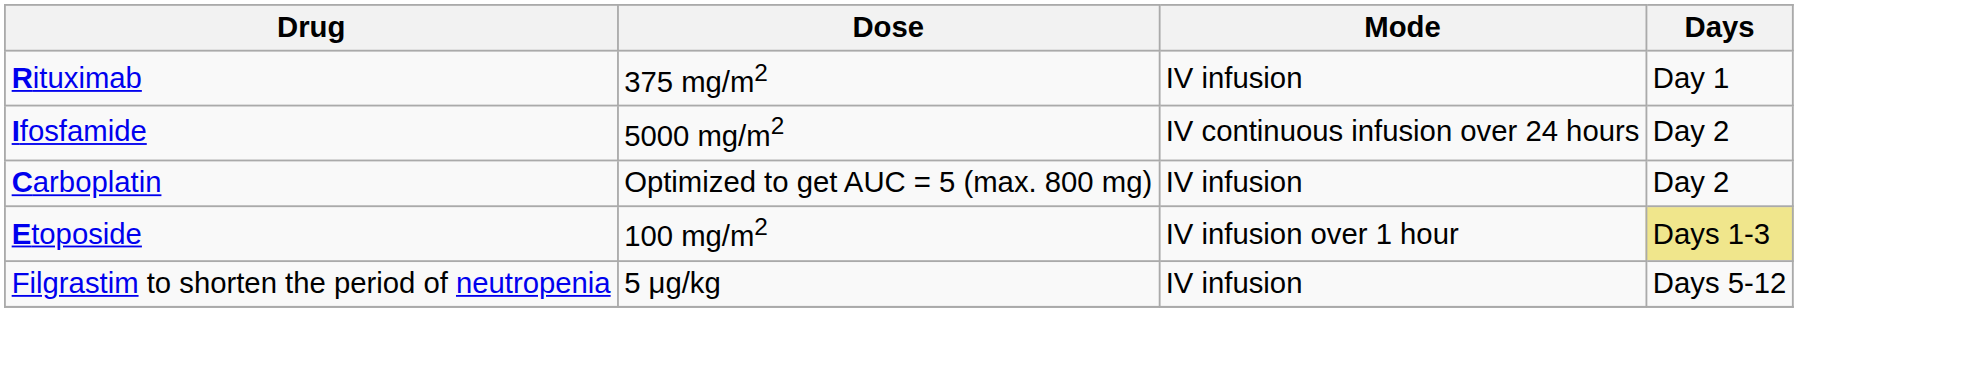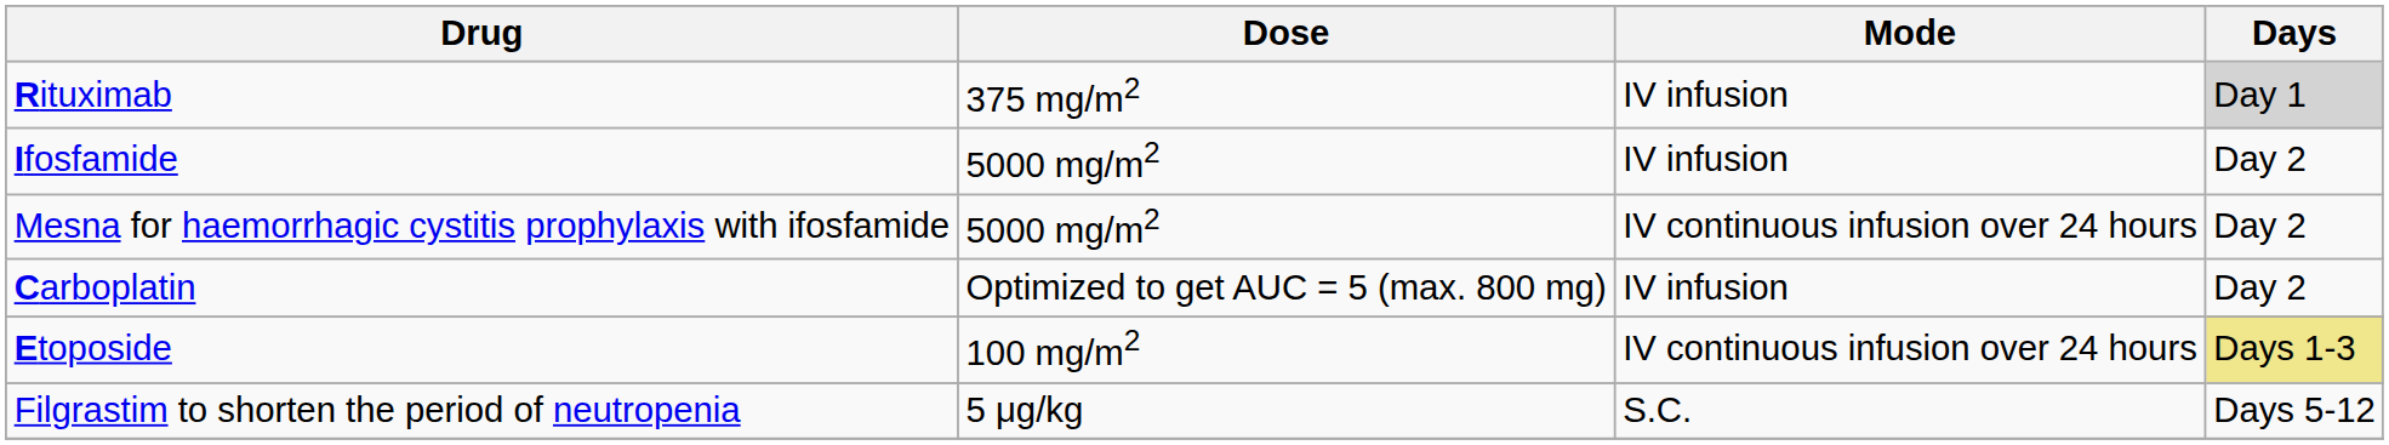 <table class="wikitable">
 <tr>
 <th>Drug</th>
 <th>Dose</th>
 <th>Mode</th>
 <th>Days</th>
 </tr>
 <tr>
 <td><a href='#'><strong>R</strong>ituximab</a></td>
 <td>375 mg/m<sup>2</sup></td>
 <td>IV infusion</td>
-<td>Day 1</td>
+<td style="background: lightgrey;">Day 1</td>
 </tr>
 <tr>
 <td><a href='#'><strong>I</strong>fosfamide</a></td>
+<td>5000 mg/m<sup>2</sup></td>
+<td>IV infusion</td>
+<td>Day 2</td>
+</tr>
+<tr>
+<td><a href='#'>Mesna</a> for <a href='#'>haemorrhagic cystitis</a> <a href='#'>prophylaxis</a> with ifosfamide</td>
 <td>5000 mg/m<sup>2</sup></td>
 <td>IV continuous infusion over 24 hours</td>
 <td>Day 2</td>
 </tr>
 <tr>
 <td><a href='#'><strong>C</strong>arboplatin</a></td>
 <td>Optimized to get AUC = 5 (max. 800 mg)</td>
 <td>IV infusion</td>
 <td>Day 2</td>
 </tr>
 <tr>
 <td><a href='#'><strong>E</strong>toposide</a></td>
 <td>100 mg/m<sup>2</sup></td>
-<td>IV infusion over 1 hour</td>
+<td>IV continuous infusion over 24 hours</td>
 <td style="background: khaki;">Days 1-3</td>
 </tr>
 <tr>
 <td><a href='#'>Filgrastim</a> to shorten the period of <a href='#'>neutropenia</a></td>
 <td>5 μg/kg</td>
-<td>IV infusion</td>
+<td>S.C.</td>
 <td>Days 5-12</td>
 </tr>
 <tr>
 </tr>
 </table>
